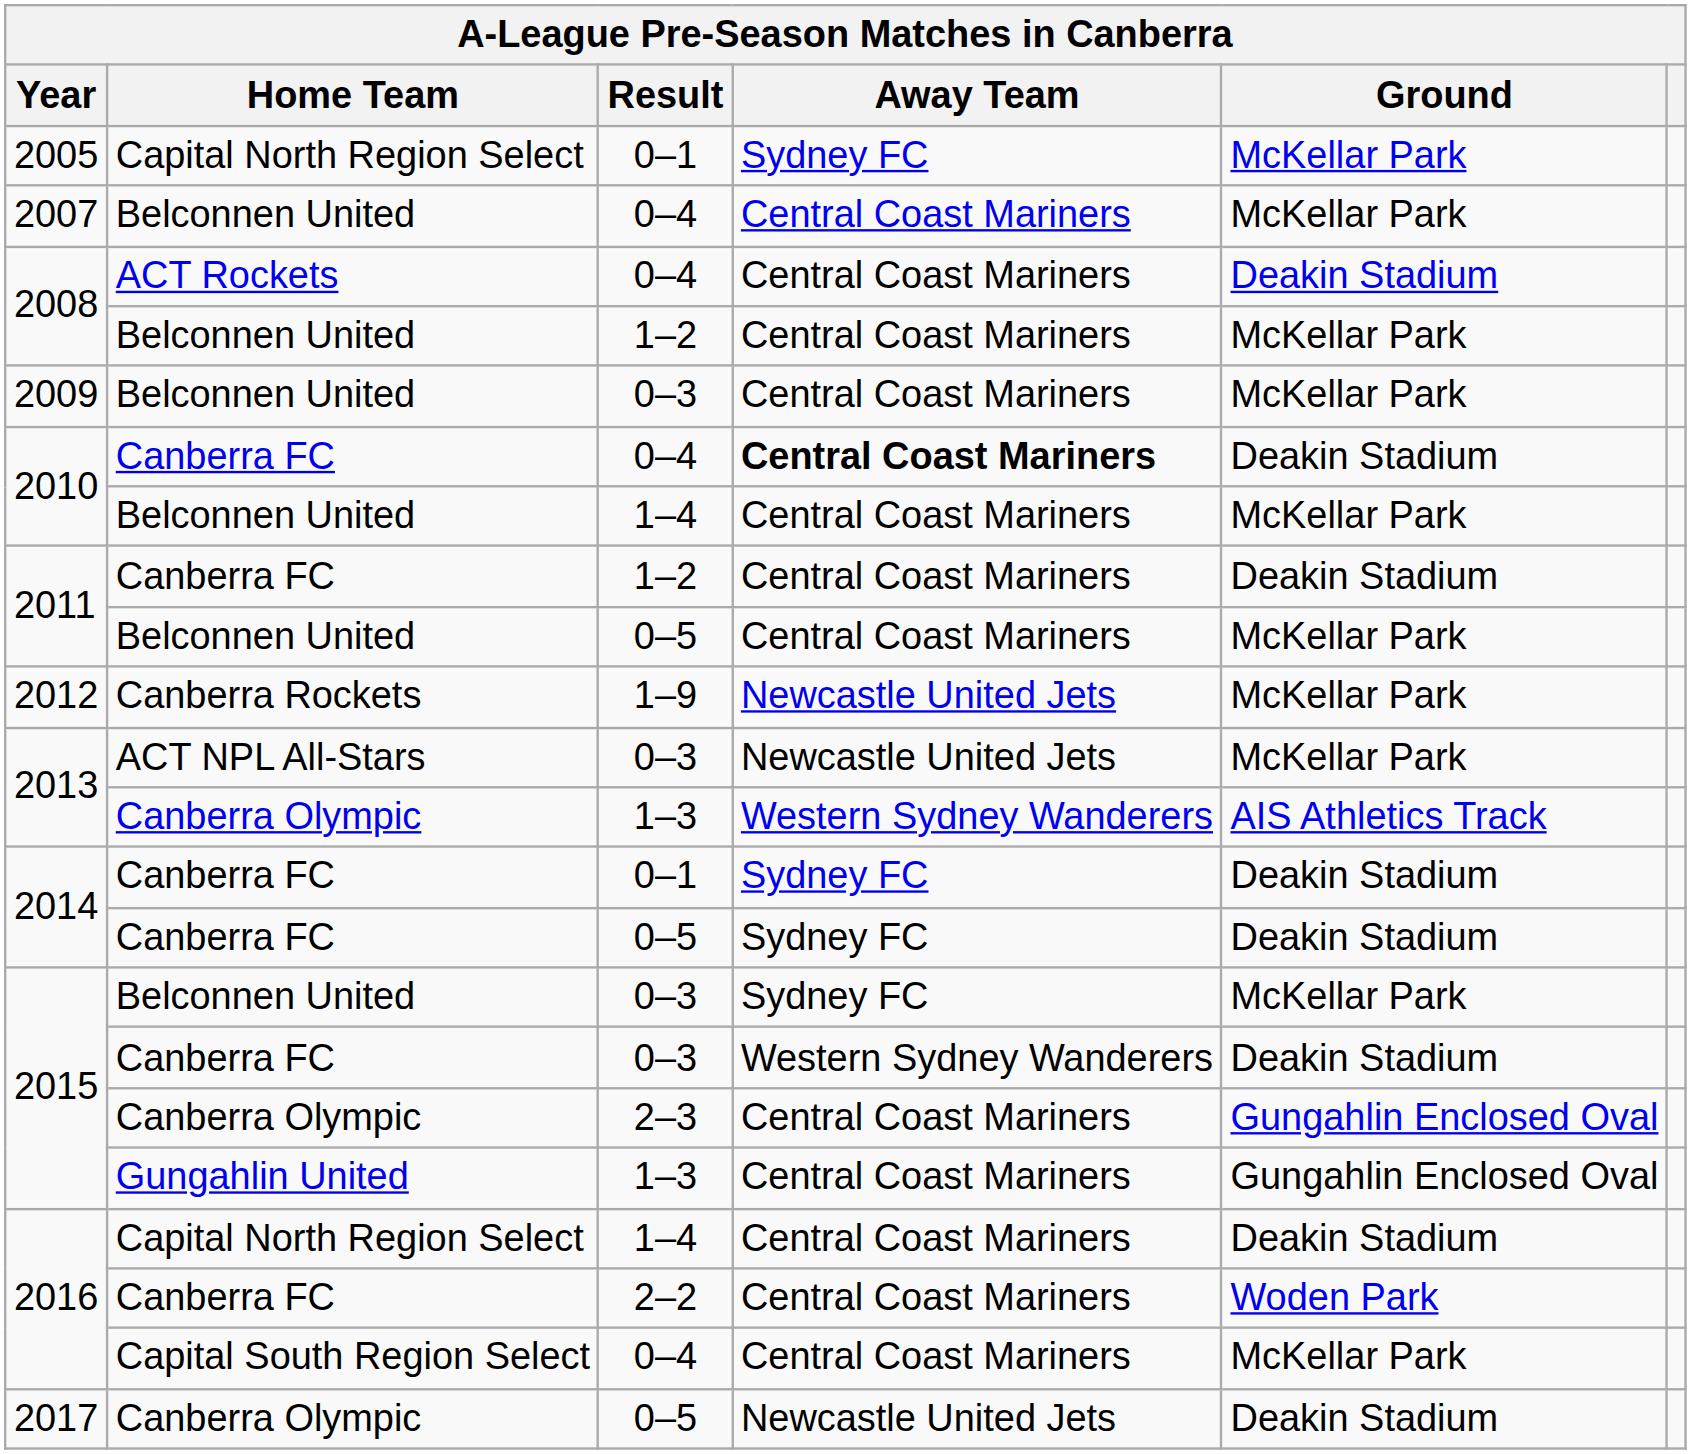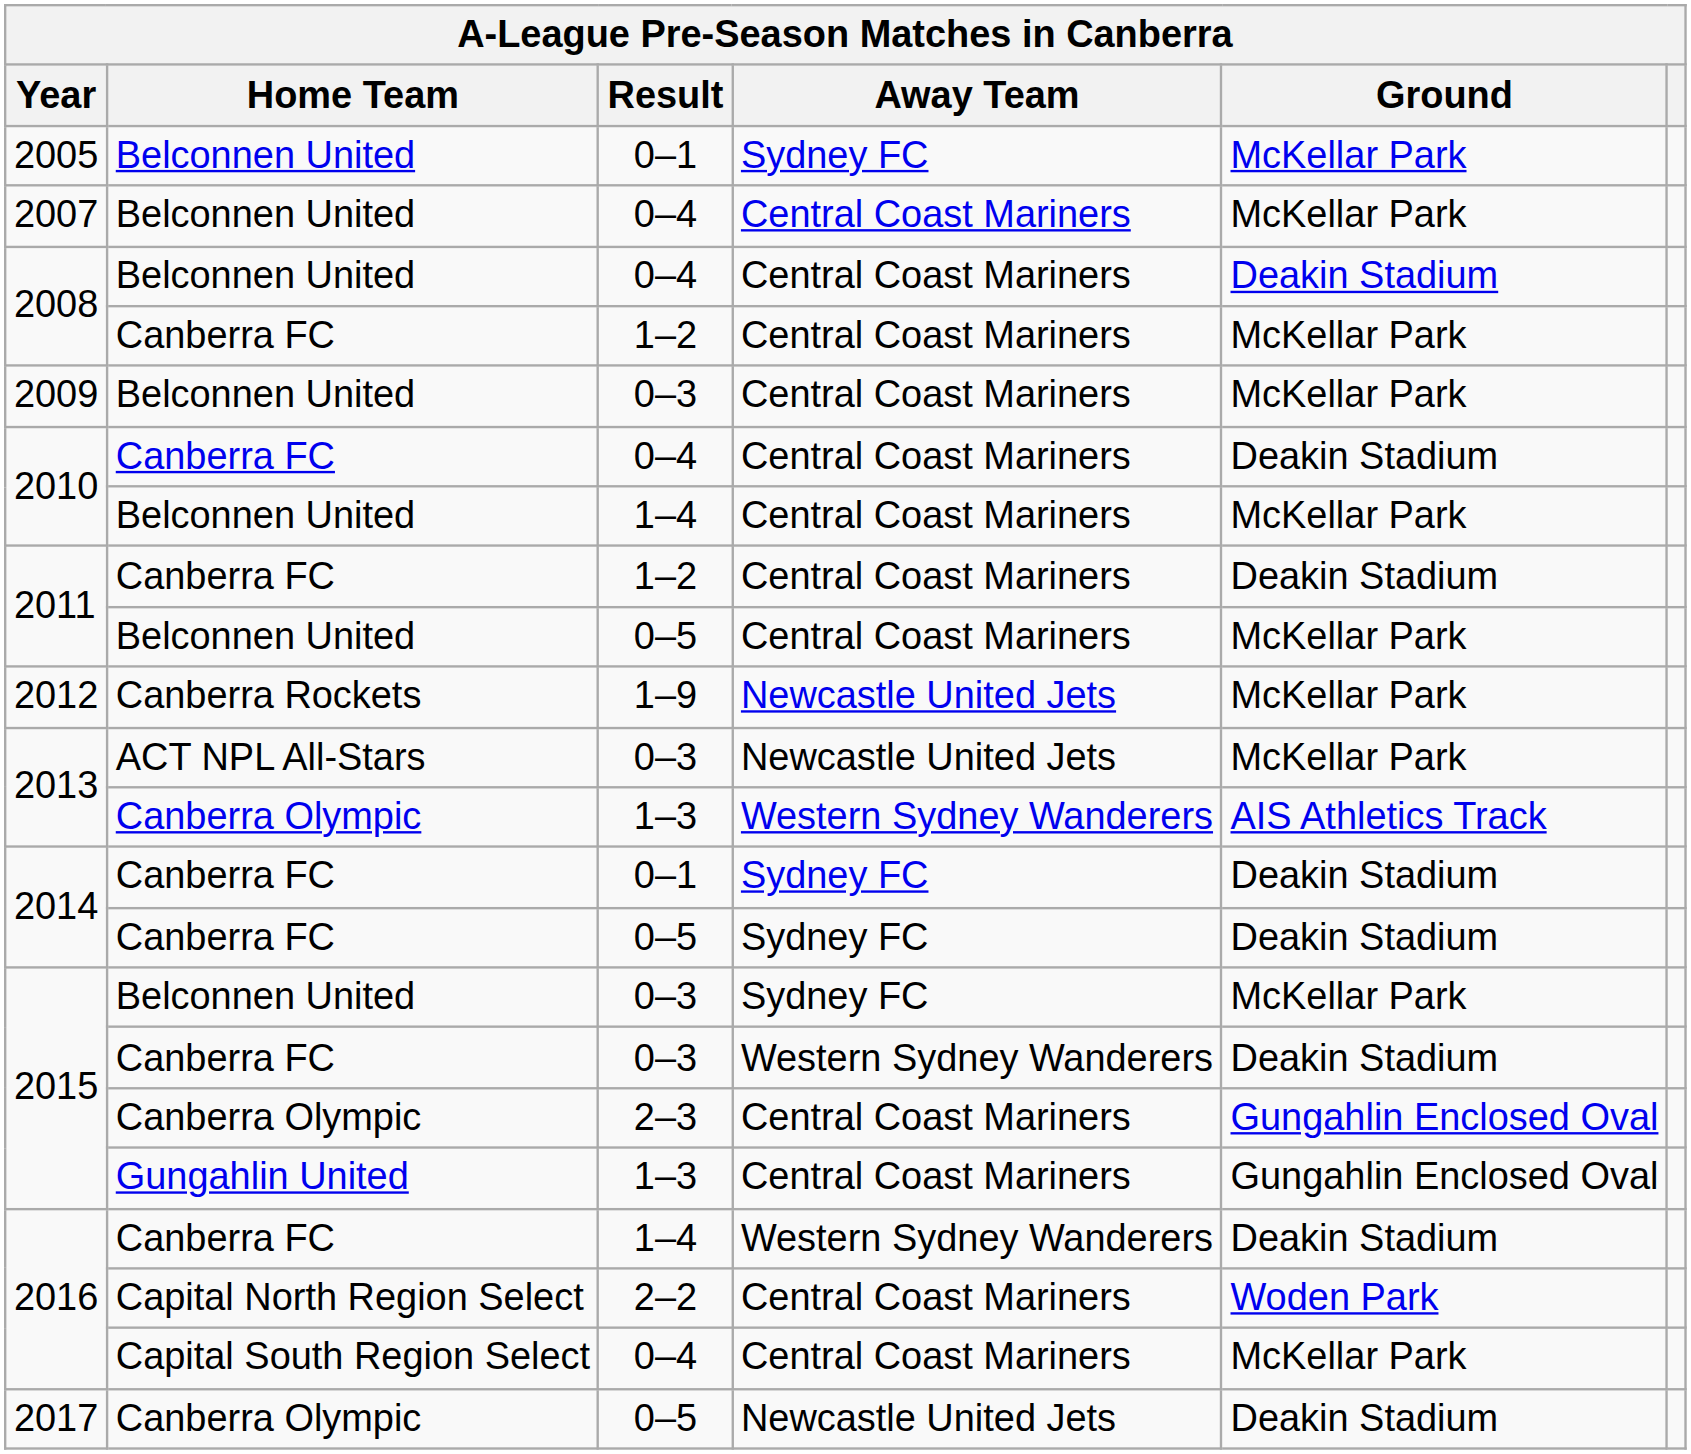 <table class="wikitable collapsible" style="text-align:left">
 <tr>
 <th colspan="6">A-League Pre-Season Matches in Canberra</th>
 </tr>
 <tr>
 <th>Year</th>
 <th>Home Team</th>
 <th>Result</th>
 <th>Away Team</th>
 <th>Ground</th>
 <th></th>
 </tr>
 <tr>
 <td>2005</td>
-<td>Capital North Region Select</td>
+<td><a href='#'>Belconnen United</a></td>
 <td style="text-align:center;">0–1</td>
 <td><a href='#'>Sydney FC</a></td>
 <td><a href='#'>McKellar Park</a></td>
 <td></td>
 </tr>
 <tr>
 <td>2007</td>
 <td>Belconnen United</td>
 <td style="text-align:center;">0–4</td>
 <td><a href='#'>Central Coast Mariners</a></td>
 <td>McKellar Park</td>
 <td></td>
 </tr>
 <tr>
 <td rowspan="2">2008</td>
-<td><a href='#'>ACT Rockets</a></td>
+<td>Belconnen United</td>
 <td style="text-align:center;">0–4</td>
 <td>Central Coast Mariners</td>
 <td><a href='#'>Deakin Stadium</a></td>
 <td></td>
 </tr>
 <tr>
-<td>Belconnen United</td>
+<td>Canberra FC</td>
 <td style="text-align:center;">1–2</td>
 <td>Central Coast Mariners</td>
 <td>McKellar Park</td>
 <td></td>
 </tr>
 <tr>
 <td>2009</td>
 <td>Belconnen United</td>
 <td style="text-align:center;">0–3</td>
 <td>Central Coast Mariners</td>
 <td>McKellar Park</td>
 <td></td>
 </tr>
 <tr>
 <td rowspan="2">2010</td>
 <td><a href='#'>Canberra FC</a></td>
 <td style="text-align:center;">0–4</td>
-<td><strong>Central Coast Mariners</strong></td>
+<td>Central Coast Mariners</td>
 <td>Deakin Stadium</td>
 <td></td>
 </tr>
 <tr>
 <td>Belconnen United</td>
 <td style="text-align:center;">1–4</td>
 <td>Central Coast Mariners</td>
 <td>McKellar Park</td>
 <td></td>
 </tr>
 <tr>
 <td rowspan="2">2011</td>
 <td>Canberra FC</td>
 <td style="text-align:center;">1–2</td>
 <td>Central Coast Mariners</td>
 <td>Deakin Stadium</td>
 <td></td>
 </tr>
 <tr>
 <td>Belconnen United</td>
 <td style="text-align:center;">0–5</td>
 <td>Central Coast Mariners</td>
 <td>McKellar Park</td>
 <td></td>
 </tr>
 <tr>
 <td>2012</td>
 <td>Canberra Rockets</td>
 <td style="text-align:center;">1–9</td>
 <td><a href='#'>Newcastle United Jets</a></td>
 <td>McKellar Park</td>
 <td></td>
 </tr>
 <tr>
 <td rowspan="2">2013</td>
 <td>ACT NPL All-Stars</td>
 <td style="text-align:center;">0–3</td>
 <td>Newcastle United Jets</td>
 <td>McKellar Park</td>
 <td></td>
 </tr>
 <tr>
 <td><a href='#'>Canberra Olympic</a></td>
 <td style="text-align:center;">1–3</td>
 <td><a href='#'>Western Sydney Wanderers</a></td>
 <td><a href='#'>AIS Athletics Track</a></td>
 <td></td>
 </tr>
 <tr>
 <td rowspan="2">2014</td>
 <td>Canberra FC</td>
 <td style="text-align:center;">0–1</td>
 <td><a href='#'>Sydney FC</a></td>
 <td>Deakin Stadium</td>
 <td></td>
 </tr>
 <tr>
 <td>Canberra FC</td>
 <td style="text-align:center;">0–5</td>
 <td>Sydney FC</td>
 <td>Deakin Stadium</td>
 <td></td>
 </tr>
 <tr>
 <td rowspan="4">2015</td>
 <td>Belconnen United</td>
 <td style="text-align:center;">0–3</td>
 <td>Sydney FC</td>
 <td>McKellar Park</td>
 <td></td>
 </tr>
 <tr>
 <td>Canberra FC</td>
 <td style="text-align:center;">0–3</td>
 <td>Western Sydney Wanderers</td>
 <td>Deakin Stadium</td>
 <td></td>
 </tr>
 <tr>
 <td>Canberra Olympic</td>
 <td style="text-align:center;">2–3</td>
 <td>Central Coast Mariners</td>
 <td><a href='#'>Gungahlin Enclosed Oval</a></td>
 <td></td>
 </tr>
 <tr>
 <td><a href='#'>Gungahlin United</a></td>
 <td style="text-align:center;">1–3</td>
 <td>Central Coast Mariners</td>
 <td>Gungahlin Enclosed Oval</td>
 <td></td>
 </tr>
 <tr>
 <td rowspan="3">2016</td>
-<td>Capital North Region Select</td>
+<td>Canberra FC</td>
 <td style="text-align:center;">1–4</td>
-<td>Central Coast Mariners</td>
+<td>Western Sydney Wanderers</td>
 <td>Deakin Stadium</td>
 <td></td>
 </tr>
 <tr>
-<td>Canberra FC</td>
+<td>Capital North Region Select</td>
 <td style="text-align:center;">2–2</td>
 <td>Central Coast Mariners</td>
 <td><a href='#'>Woden Park</a></td>
 <td></td>
 </tr>
 <tr>
 <td>Capital South Region Select</td>
 <td style="text-align:center;">0–4</td>
 <td>Central Coast Mariners</td>
 <td>McKellar Park</td>
 <td></td>
 </tr>
 <tr>
 <td rowspan="1">2017</td>
 <td>Canberra Olympic</td>
 <td style="text-align:center;">0–5</td>
 <td>Newcastle United Jets</td>
 <td>Deakin Stadium</td>
 <td></td>
 </tr>
 </table>
